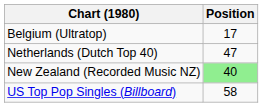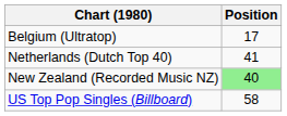 <table class="wikitable sortable">
 <tr>
 <th>Chart (1980)</th>
 <th>Position</th>
 </tr>
 <tr>
 <td align="left">Belgium (Ultratop)</td>
 <td align="center">17</td>
 </tr>
 <tr>
 <td align="left">Netherlands (Dutch Top 40)</td>
-<td align="center">47</td>
+<td align="center">41</td>
 </tr>
 <tr>
 <td align="left">New Zealand (Recorded Music NZ)</td>
 <td align="center" style="background: lightgreen;">40</td>
 </tr>
 <tr>
 <td><a href='#'>US Top Pop Singles (<em>Billboard</em>)</a></td>
 <td align="center">58</td>
 </tr>
 </table>
